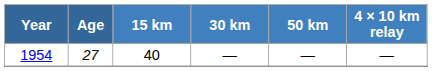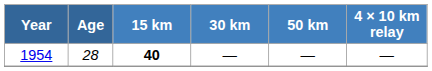 <table class="wikitable" style="font-size:95%; text-align:center; border:grey solid 1px; border-collapse:collapse; background:#ffffff;">
 <tr>
 <th style="background-color:#369; color:white; width:60px;"> Year </th>
 <th style="background-color:#369; color:white; width:40px;"> Age </th>
 <th style="background-color:#4180be; color:white; width:75px;"> 15 km </th>
 <th style="background-color:#4180be; color:white; width:75px;"> 30 km </th>
 <th style="background-color:#4180be; color:white; width:75px;"> 50 km </th>
 <th style="background-color:#4180be; color:white; width:75px;"> 4 × 10 km <br> relay </th>
 </tr>
 <tr>
 <td><a href='#'>1954</a></td>
-<td><em>27</em></td>
-<td>40</td>
+<td><em>28</em></td>
+<td><strong>40</strong></td>
 <td>—</td>
 <td>—</td>
 <td>—</td>
 </tr>
 <tr>
 </tr>
 </table>
